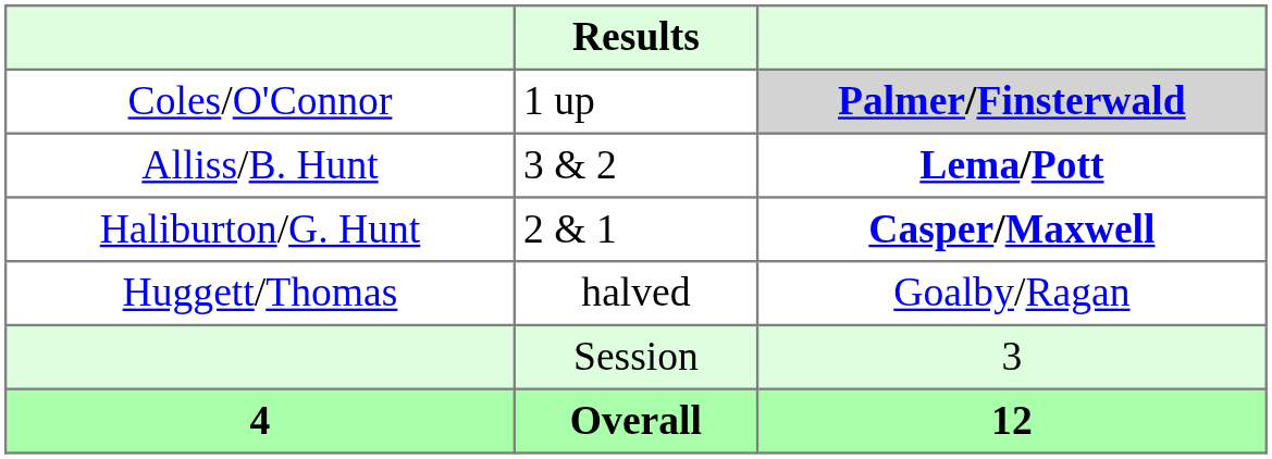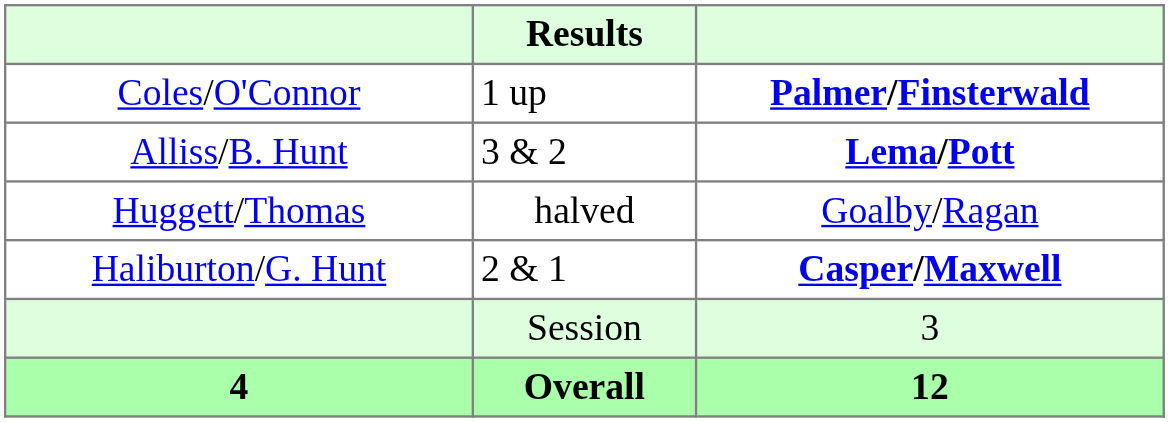 <table border="1" cellpadding="3" style="border-collapse:collapse; text-align:center;">
 <tr style="background:#dfd;">
 <th style="width:12em;"></th>
 <th style="width:5.5em;">Results</th>
 <th style="width:12em;"></th>
 </tr>
 <tr>
 <td><a href='#'>Coles</a>/<a href='#'>O'Connor</a></td>
 <td align=left> 1 up</td>
-<td style="background: lightgrey;"><strong><a href='#'>Palmer</a>/<a href='#'>Finsterwald</a></strong></td>
+<td><strong><a href='#'>Palmer</a>/<a href='#'>Finsterwald</a></strong></td>
 </tr>
 <tr>
 <td><a href='#'>Alliss</a>/<a href='#'>B. Hunt</a></td>
 <td align=left> 3 & 2</td>
 <td><strong><a href='#'>Lema</a>/<a href='#'>Pott</a></strong></td>
 </tr>
 <tr>
+<td><a href='#'>Huggett</a>/<a href='#'>Thomas</a></td>
+<td>halved</td>
+<td><a href='#'>Goalby</a>/<a href='#'>Ragan</a></td>
+</tr>
+<tr>
 <td><a href='#'>Haliburton</a>/<a href='#'>G. Hunt</a></td>
 <td align=left> 2 & 1</td>
 <td><strong><a href='#'>Casper</a>/<a href='#'>Maxwell</a></strong></td>
-</tr>
-<tr>
-<td><a href='#'>Huggett</a>/<a href='#'>Thomas</a></td>
-<td>halved</td>
-<td><a href='#'>Goalby</a>/<a href='#'>Ragan</a></td>
 </tr>
 <tr style="background:#dfd;">
 <td></td>
 <td>Session</td>
 <td>3</td>
 </tr>
 <tr style="background:#afa;">
 <th>4</th>
 <th>Overall</th>
 <th>12</th>
 </tr>
 </table>
